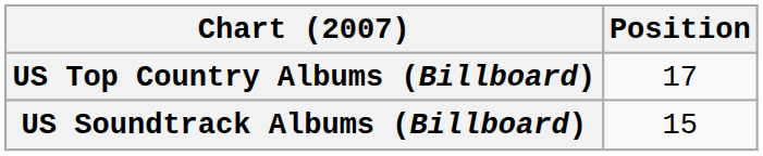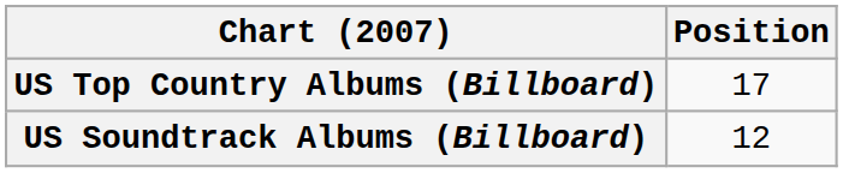 <table class="wikitable sortable plainrowheaders" style="text-align:center">
 <tr>
 <th scope="col">Chart (2007)</th>
 <th scope="col">Position</th>
 </tr>
 <tr>
 <th scope="row">US Top Country Albums (<em>Billboard</em>)</th>
 <td>17</td>
 </tr>
 <tr>
 <th scope="row">US Soundtrack Albums (<em>Billboard</em>)</th>
-<td>15</td>
+<td>12</td>
 </tr>
 </table>
